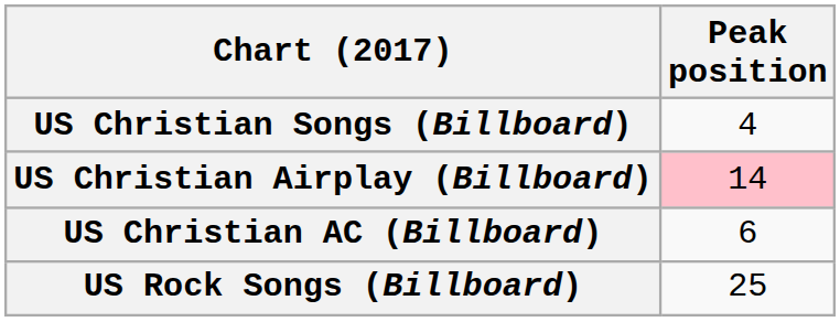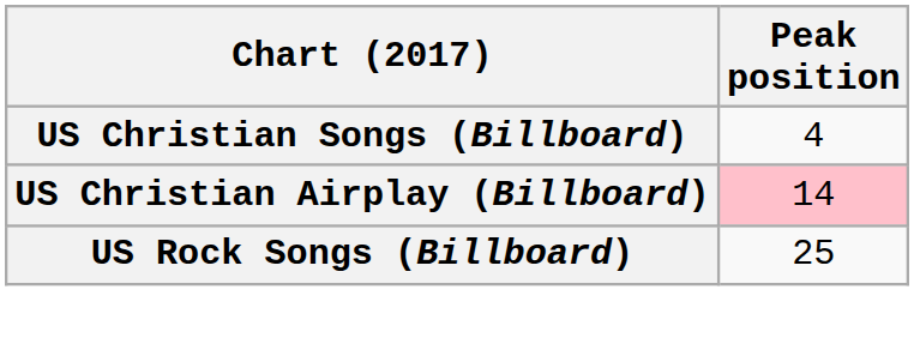 <table class="wikitable sortable plainrowheaders" style="text-align:center">
 <tr>
 <th scope="col">Chart (2017)</th>
 <th scope="col">Peak<br>position</th>
 </tr>
 <tr>
 <th scope="row">US Christian Songs (<em>Billboard</em>)</th>
 <td>4</td>
 </tr>
 <tr>
 <th scope="row">US Christian Airplay (<em>Billboard</em>)</th>
 <td style="background: pink;">14</td>
 </tr>
 <tr>
-<th scope="row">US Christian AC (<em>Billboard</em>)</th>
-<td>6</td>
-</tr>
-<tr>
 <th scope="row">US Rock Songs (<em>Billboard</em>)</th>
 <td>25</td>
 </tr>
 </table>
